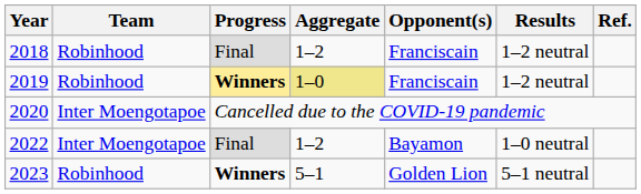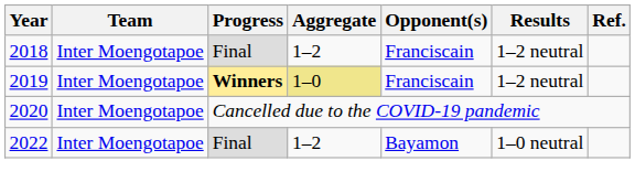 <table class="wikitable">
 <tr>
 <th>Year</th>
 <th>Team</th>
 <th>Progress</th>
 <th>Aggregate</th>
 <th>Opponent(s)</th>
 <th>Results</th>
 <th>Ref.</th>
 </tr>
 <tr>
 <td><a href='#'>2018</a></td>
-<td><a href='#'>Robinhood</a></td>
+<td><a href='#'>Inter Moengotapoe</a></td>
 <td bgcolor=DDDDDD>Final</td>
 <td>1–2</td>
 <td> <a href='#'>Franciscain</a></td>
 <td>1–2 neutral</td>
 <td></td>
 </tr>
 <tr>
 <td><a href='#'>2019</a></td>
-<td><a href='#'>Robinhood</a></td>
+<td><a href='#'>Inter Moengotapoe</a></td>
 <td bgcolor="#FFEE99"><strong>Winners</strong></td>
 <td style="background: khaki;">1–0</td>
 <td> <a href='#'>Franciscain</a></td>
 <td>1–2 neutral</td>
 <td></td>
 </tr>
 <tr>
 <td><a href='#'>2020</a></td>
 <td><a href='#'>Inter Moengotapoe</a></td>
 <td colspan="5"><em>Cancelled due to the <a href='#'>COVID-19 pandemic</a></em></td>
 </tr>
 <tr>
 <td><a href='#'>2022</a></td>
 <td><a href='#'>Inter Moengotapoe</a></td>
 <td bgcolor=DDDDDD>Final</td>
 <td>1–2</td>
 <td> <a href='#'>Bayamon</a></td>
 <td>1–0 neutral</td>
 <td></td>
 </tr>
-<tr>
-<td><a href='#'>2023</a></td>
-<td><a href='#'>Robinhood</a></td>
-<td><strong>Winners</strong></td>
-<td>5–1</td>
-<td> <a href='#'>Golden Lion</a></td>
-<td>5–1 neutral</td>
-<td></td>
-</tr>
 </table>
